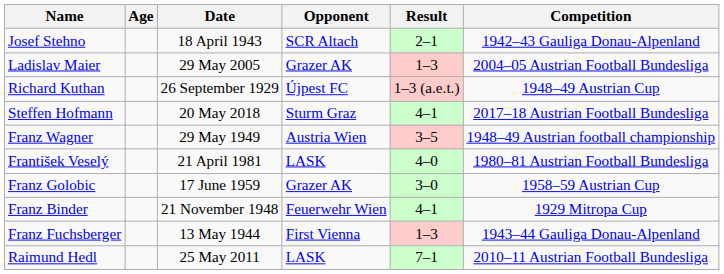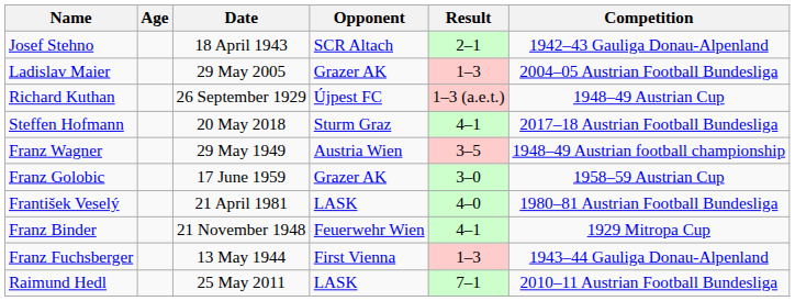 <table class="wikitable" style="text-align:center">
 <tr>
 <th>Name</th>
 <th>Age</th>
 <th>Date</th>
 <th>Opponent</th>
 <th>Result</th>
 <th>Competition</th>
 </tr>
 <tr>
 <td align="left"> <a href='#'>Josef Stehno</a></td>
 <td></td>
 <td>18 April 1943</td>
 <td align="left"> <a href='#'>SCR Altach</a></td>
 <td style="background:#cfc">2–1</td>
 <td><a href='#'>1942–43 Gauliga Donau-Alpenland</a></td>
 </tr>
 <tr>
 <td align="left"> <a href='#'>Ladislav Maier</a></td>
 <td></td>
 <td>29 May 2005</td>
 <td align="left"> <a href='#'>Grazer AK</a></td>
 <td style="background:#fcc">1–3</td>
 <td><a href='#'>2004–05 Austrian Football Bundesliga</a></td>
 </tr>
 <tr>
 <td align="left"> <a href='#'>Richard Kuthan</a></td>
 <td></td>
 <td>26 September 1929</td>
 <td align="left"> <a href='#'>Újpest FC</a></td>
 <td style="background:#fcc">1–3 (a.e.t.)</td>
 <td><a href='#'>1948–49 Austrian Cup</a></td>
 </tr>
 <tr>
 <td align="left"> <a href='#'>Steffen Hofmann</a></td>
 <td></td>
 <td>20 May 2018</td>
 <td align="left"> <a href='#'>Sturm Graz</a></td>
 <td style="background:#cfc">4–1</td>
 <td><a href='#'>2017–18 Austrian Football Bundesliga</a></td>
 </tr>
 <tr>
 <td align="left"> <a href='#'>Franz Wagner</a></td>
 <td></td>
 <td>29 May 1949</td>
 <td align="left"> <a href='#'>Austria Wien</a></td>
 <td style="background:#fcc">3–5</td>
 <td><a href='#'>1948–49 Austrian football championship</a></td>
 </tr>
 <tr>
+<td align="left"> <a href='#'>Franz Golobic</a></td>
+<td></td>
+<td>17 June 1959</td>
+<td align="left"> <a href='#'>Grazer AK</a></td>
+<td style="background:#cfc">3–0</td>
+<td><a href='#'>1958–59 Austrian Cup</a></td>
+</tr>
+<tr>
 <td align="left"> <a href='#'>František Veselý</a></td>
 <td></td>
 <td>21 April 1981</td>
 <td align="left"> <a href='#'>LASK</a></td>
 <td style="background:#cfc">4–0</td>
 <td><a href='#'>1980–81 Austrian Football Bundesliga</a></td>
-</tr>
-<tr>
-<td align="left"> <a href='#'>Franz Golobic</a></td>
-<td></td>
-<td>17 June 1959</td>
-<td align="left"> <a href='#'>Grazer AK</a></td>
-<td style="background:#cfc">3–0</td>
-<td><a href='#'>1958–59 Austrian Cup</a></td>
 </tr>
 <tr>
 <td align="left"> <a href='#'>Franz Binder</a></td>
 <td></td>
 <td>21 November 1948</td>
 <td align="left"> <a href='#'>Feuerwehr Wien</a></td>
 <td style="background:#cfc">4–1</td>
 <td><a href='#'>1929 Mitropa Cup</a></td>
 </tr>
 <tr>
 <td align="left"> <a href='#'>Franz Fuchsberger</a></td>
 <td></td>
 <td>13 May 1944</td>
 <td align="left"> <a href='#'>First Vienna</a></td>
 <td style="background:#fcc">1–3</td>
 <td><a href='#'>1943–44 Gauliga Donau-Alpenland</a></td>
 </tr>
 <tr>
 <td align="left"> <a href='#'>Raimund Hedl</a></td>
 <td></td>
 <td>25 May 2011</td>
 <td align="left"> <a href='#'>LASK</a></td>
 <td style="background:#cfc">7–1</td>
 <td><a href='#'>2010–11 Austrian Football Bundesliga</a></td>
 </tr>
 </table>
